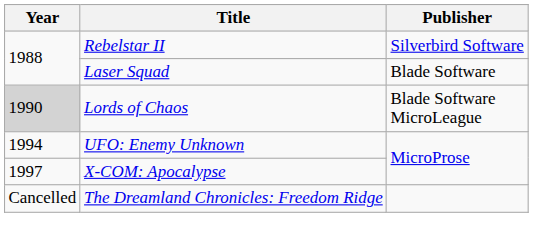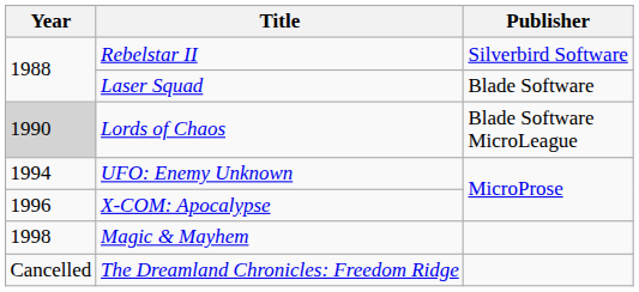 <table class="wikitable">
 <tr>
 <th>Year</th>
 <th>Title</th>
 <th>Publisher</th>
 </tr>
 <tr>
 <td rowspan="2">1988</td>
 <td><em><a href='#'>Rebelstar II</a></em></td>
 <td><a href='#'>Silverbird Software</a></td>
 </tr>
 <tr>
 <td><em><a href='#'>Laser Squad</a></em></td>
 <td>Blade Software</td>
 </tr>
 <tr>
 <td style="background: lightgrey;">1990</td>
 <td><em><a href='#'>Lords of Chaos</a></em></td>
 <td>Blade Software<br>MicroLeague </td>
 </tr>
 <tr>
 <td>1994</td>
 <td><em><a href='#'>UFO: Enemy Unknown</a></em></td>
 <td rowspan="2"><a href='#'>MicroProse</a></td>
 </tr>
 <tr>
-<td>1997</td>
+<td>1996</td>
 <td><em><a href='#'>X-COM: Apocalypse</a></em></td>
+</tr>
+<tr>
+<td>1998</td>
+<td><em><a href='#'>Magic & Mayhem</a></em></td>
+<td></td>
 </tr>
 <tr>
 <td>Cancelled</td>
 <td><em><a href='#'>The Dreamland Chronicles: Freedom Ridge</a></em></td>
 <td></td>
 </tr>
 </table>
